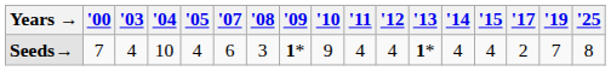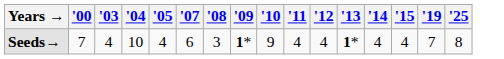 <table class="wikitable">
 <tr>
 <th>Years →</th>
 <th><a href='#'>'00</a></th>
 <th><a href='#'>'03</a></th>
 <th><a href='#'>'04</a></th>
 <th><a href='#'>'05</a></th>
 <th><a href='#'>'07</a></th>
 <th><a href='#'>'08</a></th>
 <th><a href='#'>'09</a></th>
 <th><a href='#'>'10</a></th>
 <th><a href='#'>'11</a></th>
 <th><a href='#'>'12</a></th>
 <th><a href='#'>'13</a></th>
 <th><a href='#'>'14</a></th>
 <th><a href='#'>'15</a></th>
-<th><a href='#'>'17</a></th>
 <th><a href='#'>'19</a></th>
 <th><a href='#'>'25</a></th>
 </tr>
 <tr align=center>
 <td style="text-align:left; background:#e3e3e3;"><strong>Seeds→</strong></td>
 <td>7</td>
 <td>4</td>
 <td>10</td>
 <td>4</td>
 <td>6</td>
 <td>3</td>
 <td><strong>1</strong>*</td>
 <td>9</td>
 <td>4</td>
 <td>4</td>
 <td><strong>1</strong>*</td>
 <td>4</td>
 <td>4</td>
-<td>2</td>
 <td>7</td>
 <td>8</td>
 </tr>
 </table>
